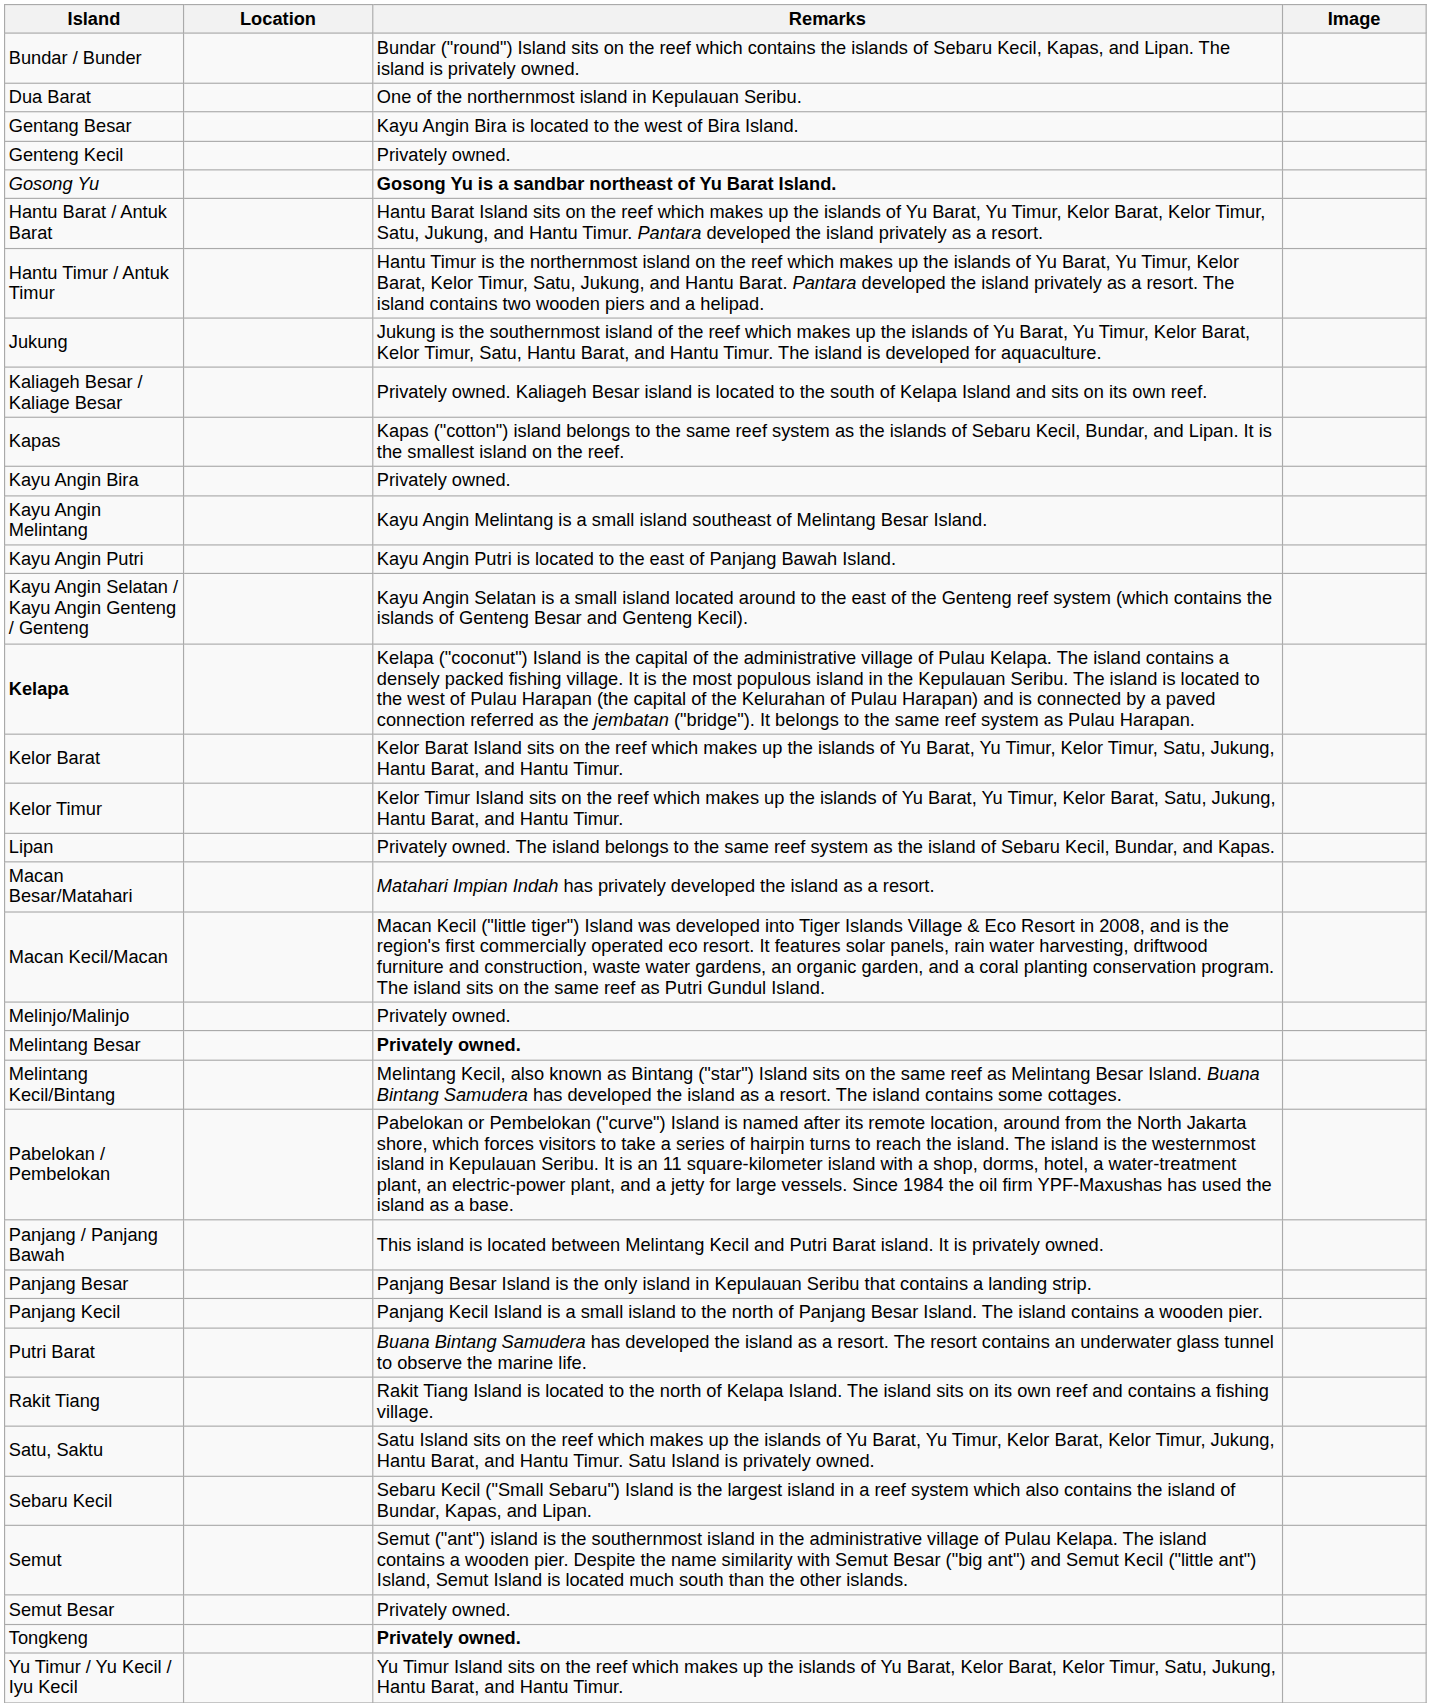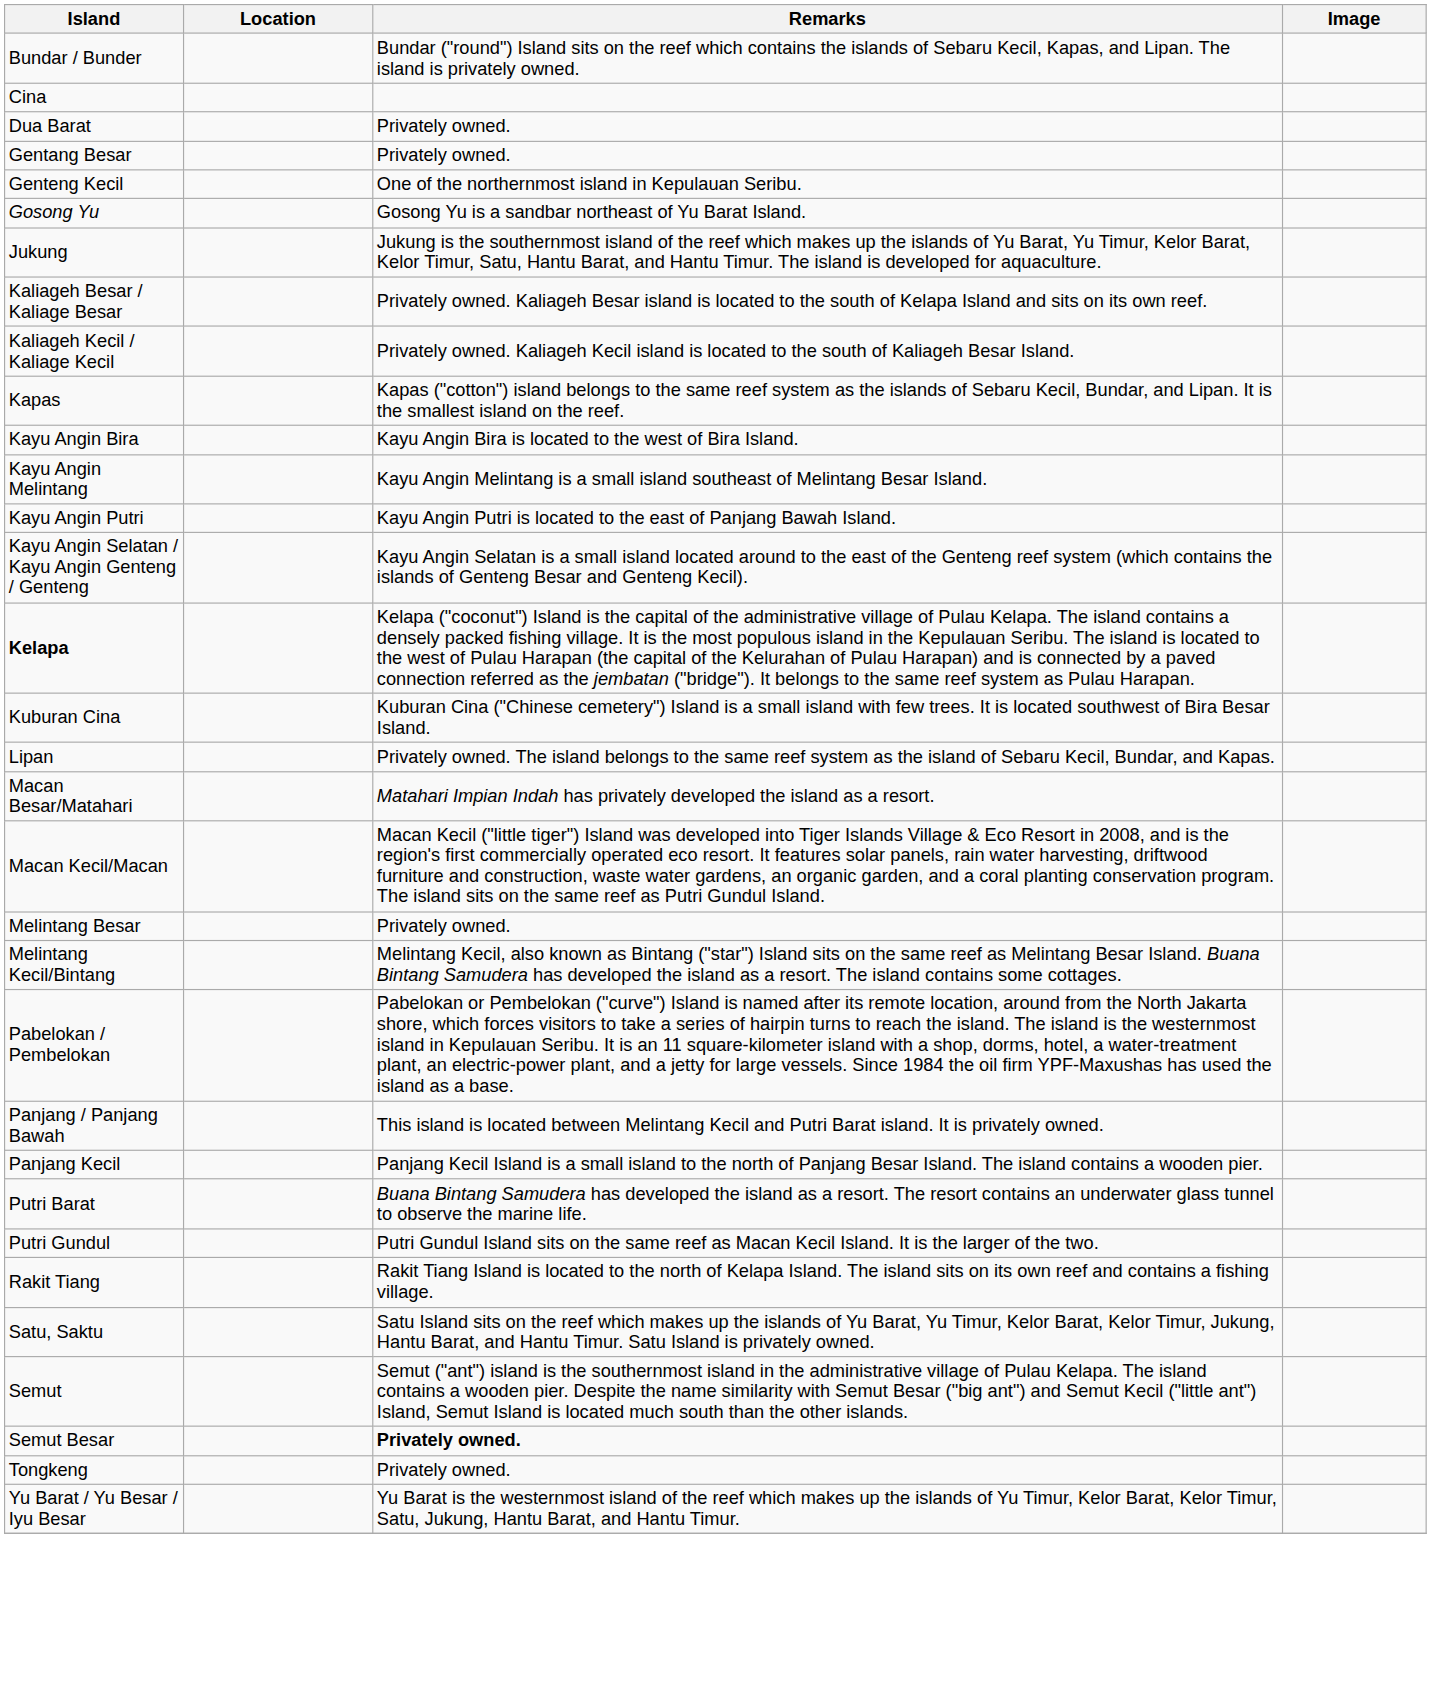 <table class="wikitable">
 <tr>
 <th scope="col" width="150">Island</th>
 <th scope="col" width="160">Location</th>
 <th scope="col" width="800">Remarks</th>
 <th scope="col" width="120">Image</th>
 </tr>
 <tr>
 <td>Bundar / Bunder</td>
 <td></td>
 <td>Bundar ("round") Island sits on the reef which contains the islands of Sebaru Kecil, Kapas, and Lipan. The island is privately owned.</td>
 <td></td>
 </tr>
 <tr>
+<td>Cina</td>
+<td></td>
+<td></td>
+<td></td>
+</tr>
+<tr>
 <td>Dua Barat</td>
+<td></td>
+<td>Privately owned.</td>
+<td></td>
+</tr>
+<tr>
+<td>Gentang Besar</td>
+<td></td>
+<td>Privately owned.</td>
+<td></td>
+</tr>
+<tr>
+<td>Genteng Kecil</td>
 <td></td>
 <td>One of the northernmost island in Kepulauan Seribu.</td>
 <td></td>
 </tr>
 <tr>
-<td>Gentang Besar</td>
-<td></td>
-<td>Kayu Angin Bira is located to the west of Bira Island.</td>
-<td></td>
-</tr>
-<tr>
-<td>Genteng Kecil</td>
-<td></td>
-<td>Privately owned.</td>
-<td></td>
-</tr>
-<tr>
 <td><em>Gosong Yu</em></td>
 <td></td>
-<td><strong>Gosong Yu is a sandbar  northeast of Yu Barat Island.</strong></td>
-<td></td>
-</tr>
-<tr>
-<td>Hantu Barat / Antuk Barat</td>
-<td></td>
-<td>Hantu Barat Island sits on the reef which makes up the islands of Yu Barat, Yu Timur, Kelor Barat, Kelor Timur, Satu, Jukung, and Hantu Timur. <em>Pantara</em> developed the island privately as a resort.</td>
-<td></td>
-</tr>
-<tr>
-<td>Hantu Timur / Antuk Timur</td>
-<td></td>
-<td>Hantu Timur is the northernmost island on the reef which makes up the islands of Yu Barat, Yu Timur, Kelor Barat, Kelor Timur, Satu, Jukung, and Hantu Barat. <em>Pantara</em> developed the island privately as a resort. The island contains two wooden piers and a helipad.</td>
+<td>Gosong Yu is a sandbar  northeast of Yu Barat Island.</td>
 <td></td>
 </tr>
 <tr>
 <td>Jukung</td>
 <td></td>
 <td>Jukung is the southernmost island of the reef which makes up the islands of Yu Barat, Yu Timur, Kelor Barat, Kelor Timur, Satu, Hantu Barat, and Hantu Timur. The island is developed for aquaculture.</td>
 <td></td>
 </tr>
 <tr>
 <td>Kaliageh Besar / Kaliage Besar</td>
 <td></td>
 <td>Privately owned. Kaliageh Besar island is located to the south of Kelapa Island and sits on its own reef.</td>
 <td></td>
 </tr>
 <tr>
+<td>Kaliageh Kecil / Kaliage Kecil</td>
+<td></td>
+<td>Privately owned. Kaliageh Kecil island is located to the south of Kaliageh Besar Island.</td>
+<td></td>
+</tr>
+<tr>
 <td>Kapas</td>
 <td></td>
 <td>Kapas ("cotton") island belongs to the same reef system as the islands of Sebaru Kecil, Bundar, and Lipan. It is the smallest island on the reef.</td>
 <td></td>
 </tr>
 <tr>
 <td>Kayu Angin Bira</td>
 <td></td>
-<td>Privately owned.</td>
+<td>Kayu Angin Bira is located to the west of Bira Island.</td>
 <td></td>
 </tr>
 <tr>
 <td>Kayu Angin Melintang</td>
 <td></td>
 <td>Kayu Angin Melintang is a small island southeast of Melintang Besar Island.</td>
 <td></td>
 </tr>
 <tr>
 <td>Kayu Angin Putri</td>
 <td></td>
 <td>Kayu Angin Putri is located to the east of Panjang Bawah Island.</td>
 <td></td>
 </tr>
 <tr>
 <td>Kayu Angin Selatan / Kayu Angin Genteng / Genteng</td>
 <td></td>
 <td>Kayu Angin Selatan is a small island located around  to the east of the Genteng reef system (which contains the islands of Genteng Besar and Genteng Kecil).</td>
 <td></td>
 </tr>
 <tr>
 <td><strong>Kelapa</strong></td>
 <td></td>
 <td>Kelapa ("coconut") Island is the capital of the administrative village of Pulau Kelapa. The island contains a densely packed fishing village. It is the most populous island in the Kepulauan Seribu. The island is located to the west of Pulau Harapan (the capital of the Kelurahan of Pulau Harapan) and is connected by a  paved connection referred as the <em>jembatan</em> ("bridge"). It belongs to the same reef system as Pulau Harapan.</td>
 <td></td>
 </tr>
 <tr>
-<td>Kelor Barat</td>
+<td>Kuburan Cina</td>
 <td></td>
-<td>Kelor Barat Island sits on the reef which makes up the islands of Yu Barat, Yu Timur, Kelor Timur, Satu, Jukung, Hantu Barat, and Hantu Timur.</td>
-<td></td>
-</tr>
-<tr>
-<td>Kelor Timur</td>
-<td></td>
-<td>Kelor Timur Island sits on the reef which makes up the islands of Yu Barat, Yu Timur, Kelor Barat, Satu, Jukung, Hantu Barat, and Hantu Timur.</td>
+<td>Kuburan Cina ("Chinese cemetery") Island is a small island with few trees. It is located southwest of Bira Besar Island.</td>
 <td></td>
 </tr>
 <tr>
 <td>Lipan</td>
 <td></td>
 <td>Privately owned. The island belongs to the same reef system as the island of Sebaru Kecil, Bundar, and Kapas.</td>
 <td></td>
 </tr>
 <tr>
 <td>Macan Besar/Matahari</td>
 <td></td>
 <td><em>Matahari Impian Indah</em> has privately developed the island as a resort.</td>
 <td></td>
 </tr>
 <tr>
 <td>Macan Kecil/Macan</td>
 <td></td>
 <td>Macan Kecil ("little tiger") Island was developed into Tiger Islands Village & Eco Resort in 2008, and is the region's first commercially operated eco resort.  It features solar panels, rain water harvesting, driftwood furniture and construction, waste water gardens, an organic garden, and a coral planting conservation program. The island sits on the same reef as Putri Gundul Island.</td>
 <td></td>
 </tr>
 <tr>
-<td>Melinjo/Malinjo</td>
+<td>Melintang Besar</td>
 <td></td>
 <td>Privately owned.</td>
-<td></td>
-</tr>
-<tr>
-<td>Melintang Besar</td>
-<td></td>
-<td><strong>Privately owned.</strong></td>
 <td></td>
 </tr>
 <tr>
 <td>Melintang Kecil/Bintang</td>
 <td></td>
 <td>Melintang Kecil, also known as Bintang ("star") Island sits on the same reef as Melintang Besar Island. <em>Buana Bintang Samudera</em> has developed the island as a resort. The island contains some cottages.</td>
 <td></td>
 </tr>
 <tr>
 <td>Pabelokan / Pembelokan</td>
 <td></td>
 <td>Pabelokan or Pembelokan ("curve") Island is named after its remote location, around  from the North Jakarta shore, which forces visitors to take a series of hairpin turns to reach the island. The island is the westernmost island in Kepulauan Seribu. It is an 11 square-kilometer island with a shop, dorms, hotel, a water-treatment plant, an electric-power plant, and a jetty for large vessels. Since 1984 the oil firm YPF-Maxushas has used the island as a base.</td>
 <td></td>
 </tr>
 <tr>
 <td>Panjang / Panjang Bawah</td>
 <td></td>
 <td>This island is located between Melintang Kecil and Putri Barat island. It is privately owned.</td>
 <td></td>
 </tr>
 <tr>
-<td>Panjang Besar</td>
-<td></td>
-<td>Panjang Besar Island is the only island in Kepulauan Seribu that contains a landing strip.</td>
-<td></td>
-</tr>
-<tr>
 <td>Panjang Kecil</td>
 <td></td>
 <td>Panjang Kecil Island is a small island to the north of Panjang Besar Island. The island contains a wooden pier.</td>
 <td></td>
 </tr>
 <tr>
 <td>Putri Barat</td>
 <td></td>
 <td><em>Buana Bintang Samudera</em> has developed the island as a resort. The resort contains an underwater glass tunnel to observe the marine life.</td>
+<td></td>
+</tr>
+<tr>
+<td>Putri Gundul</td>
+<td></td>
+<td>Putri Gundul Island sits on the same reef as Macan Kecil Island. It is the larger of the two.</td>
 <td></td>
 </tr>
 <tr>
 <td>Rakit Tiang</td>
 <td></td>
 <td>Rakit Tiang Island is located to the north of Kelapa Island. The island sits on its own reef and contains a fishing village.</td>
 <td></td>
 </tr>
 <tr>
 <td>Satu, Saktu</td>
 <td></td>
 <td>Satu Island sits on the reef which makes up the islands of Yu Barat, Yu Timur, Kelor Barat, Kelor Timur, Jukung, Hantu Barat, and Hantu Timur. Satu Island is privately owned.</td>
 <td></td>
 </tr>
 <tr>
-<td>Sebaru Kecil</td>
-<td></td>
-<td>Sebaru Kecil ("Small Sebaru") Island is the largest island in a reef system which also contains the island of Bundar, Kapas, and Lipan.</td>
-<td></td>
-</tr>
-<tr>
 <td>Semut</td>
 <td></td>
 <td>Semut ("ant") island is the southernmost island in the administrative village of Pulau Kelapa. The island contains a wooden pier. Despite the name similarity with Semut Besar ("big ant") and Semut Kecil ("little ant") Island, Semut Island is located much south than the other islands.</td>
 <td></td>
 </tr>
 <tr>
 <td>Semut Besar</td>
 <td></td>
-<td>Privately owned.</td>
+<td><strong>Privately owned.</strong></td>
 <td></td>
 </tr>
 <tr>
 <td>Tongkeng</td>
 <td></td>
-<td><strong>Privately owned.</strong></td>
+<td>Privately owned.</td>
 <td></td>
 </tr>
 <tr>
-<td>Yu Timur / Yu Kecil / Iyu Kecil</td>
+<td>Yu Barat / Yu Besar / Iyu Besar</td>
 <td></td>
-<td>Yu Timur Island sits on the reef which makes up the islands of Yu Barat, Kelor Barat, Kelor Timur, Satu, Jukung, Hantu Barat, and Hantu Timur.</td>
+<td>Yu Barat is the westernmost island of the reef which makes up the islands of Yu Timur, Kelor Barat, Kelor Timur, Satu, Jukung, Hantu Barat, and Hantu Timur.</td>
 <td></td>
 </tr>
 <tr>
 </tr>
 </table>
